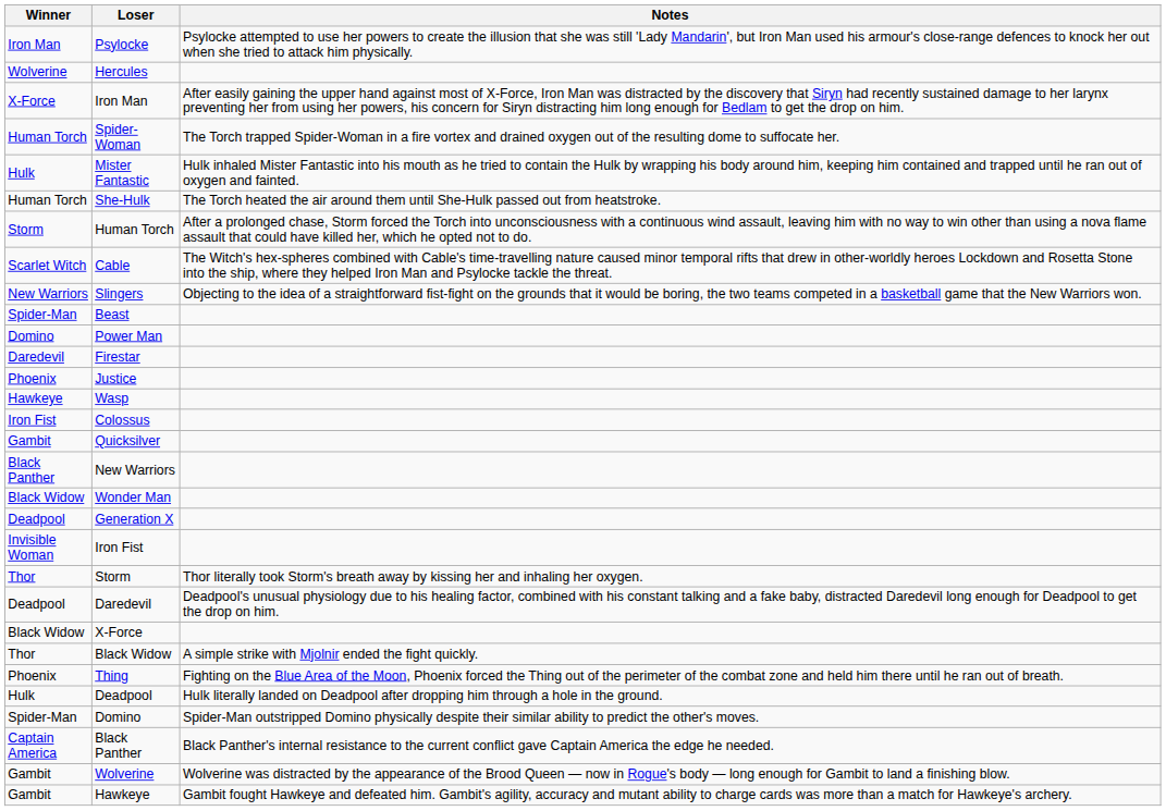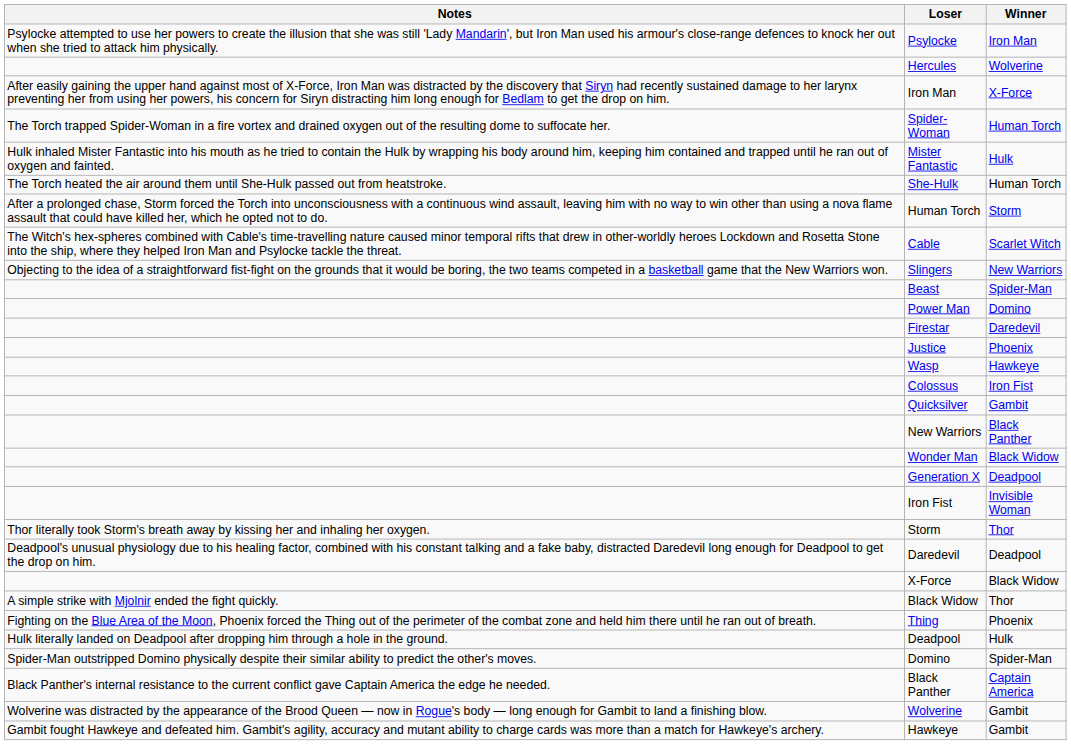 <table class="wikitable" style="font-size: 90%;">
 <tr>
+<th>Notes</th>
+<th>Loser</th>
 <th>Winner</th>
-<th>Loser</th>
-<th>Notes</th>
 </tr>
 <tr>
+<td>Psylocke attempted to use her powers to create the illusion that she was still 'Lady <a href='#'>Mandarin</a>', but Iron Man used his armour's close-range defences to knock her out when she tried to attack him physically.</td>
+<td><a href='#'>Psylocke</a></td>
 <td><a href='#'>Iron Man</a></td>
-<td><a href='#'>Psylocke</a></td>
-<td>Psylocke attempted to use her powers to create the illusion that she was still 'Lady <a href='#'>Mandarin</a>', but Iron Man used his armour's close-range defences to knock her out when she tried to attack him physically.</td>
 </tr>
 <tr>
+<td></td>
+<td><a href='#'>Hercules</a></td>
 <td><a href='#'>Wolverine</a></td>
-<td><a href='#'>Hercules</a></td>
-<td></td>
 </tr>
 <tr>
+<td>After easily gaining the upper hand against most of X-Force, Iron Man was distracted by the discovery that <a href='#'>Siryn</a> had recently sustained damage to her larynx preventing her from using her powers, his concern for Siryn distracting him long enough for <a href='#'>Bedlam</a> to get the drop on him.</td>
+<td>Iron Man</td>
 <td><a href='#'>X-Force</a></td>
-<td>Iron Man</td>
-<td>After easily gaining the upper hand against most of X-Force, Iron Man was distracted by the discovery that <a href='#'>Siryn</a> had recently sustained damage to her larynx preventing her from using her powers, his concern for Siryn distracting him long enough for <a href='#'>Bedlam</a> to get the drop on him.</td>
 </tr>
 <tr>
+<td>The Torch trapped Spider-Woman in a fire vortex and drained oxygen out of the resulting dome to suffocate her.</td>
+<td><a href='#'>Spider-Woman</a></td>
 <td><a href='#'>Human Torch</a></td>
-<td><a href='#'>Spider-Woman</a></td>
-<td>The Torch trapped Spider-Woman in a fire vortex and drained oxygen out of the resulting dome to suffocate her.</td>
 </tr>
 <tr>
+<td>Hulk inhaled Mister Fantastic into his mouth as he tried to contain the Hulk by wrapping his body around him, keeping him contained and trapped until he ran out of oxygen and fainted.</td>
+<td><a href='#'>Mister Fantastic</a></td>
 <td><a href='#'>Hulk</a></td>
-<td><a href='#'>Mister Fantastic</a></td>
-<td>Hulk inhaled Mister Fantastic into his mouth as he tried to contain the Hulk by wrapping his body around him, keeping him contained and trapped until he ran out of oxygen and fainted.</td>
 </tr>
 <tr>
+<td>The Torch heated the air around them until She-Hulk passed out from heatstroke.</td>
+<td><a href='#'>She-Hulk</a></td>
 <td>Human Torch</td>
-<td><a href='#'>She-Hulk</a></td>
-<td>The Torch heated the air around them until She-Hulk passed out from heatstroke.</td>
 </tr>
 <tr>
+<td>After a prolonged chase, Storm forced the Torch into unconsciousness with a continuous wind assault, leaving him with no way to win other than using a nova flame assault that could have killed her, which he opted not to do.</td>
+<td>Human Torch</td>
 <td><a href='#'>Storm</a></td>
-<td>Human Torch</td>
-<td>After a prolonged chase, Storm forced the Torch into unconsciousness with a continuous wind assault, leaving him with no way to win other than using a nova flame assault that could have killed her, which he opted not to do.</td>
 </tr>
 <tr>
+<td>The Witch's hex-spheres combined with Cable's time-travelling nature caused minor temporal rifts that drew in other-worldly heroes Lockdown and Rosetta Stone into the ship, where they helped Iron Man and Psylocke tackle the threat.</td>
+<td><a href='#'>Cable</a></td>
 <td><a href='#'>Scarlet Witch</a></td>
-<td><a href='#'>Cable</a></td>
-<td>The Witch's hex-spheres combined with Cable's time-travelling nature caused minor temporal rifts that drew in other-worldly heroes Lockdown and Rosetta Stone into the ship, where they helped Iron Man and Psylocke tackle the threat.</td>
 </tr>
 <tr>
+<td>Objecting to the idea of a straightforward fist-fight on the grounds that it would be boring, the two teams competed in a <a href='#'>basketball</a> game that the New Warriors won.</td>
+<td><a href='#'>Slingers</a></td>
 <td><a href='#'>New Warriors</a></td>
-<td><a href='#'>Slingers</a></td>
-<td>Objecting to the idea of a straightforward fist-fight on the grounds that it would be boring, the two teams competed in a <a href='#'>basketball</a> game that the New Warriors won.</td>
 </tr>
 <tr>
+<td></td>
+<td><a href='#'>Beast</a></td>
 <td><a href='#'>Spider-Man</a></td>
-<td><a href='#'>Beast</a></td>
-<td></td>
 </tr>
 <tr>
+<td></td>
+<td><a href='#'>Power Man</a></td>
 <td><a href='#'>Domino</a></td>
-<td><a href='#'>Power Man</a></td>
-<td></td>
 </tr>
 <tr>
+<td></td>
+<td><a href='#'>Firestar</a></td>
 <td><a href='#'>Daredevil</a></td>
-<td><a href='#'>Firestar</a></td>
-<td></td>
 </tr>
 <tr>
+<td></td>
+<td><a href='#'>Justice</a></td>
 <td><a href='#'>Phoenix</a></td>
-<td><a href='#'>Justice</a></td>
-<td></td>
 </tr>
 <tr>
+<td></td>
+<td><a href='#'>Wasp</a></td>
 <td><a href='#'>Hawkeye</a></td>
-<td><a href='#'>Wasp</a></td>
-<td></td>
 </tr>
 <tr>
+<td></td>
+<td><a href='#'>Colossus</a></td>
 <td><a href='#'>Iron Fist</a></td>
-<td><a href='#'>Colossus</a></td>
-<td></td>
 </tr>
 <tr>
+<td></td>
+<td><a href='#'>Quicksilver</a></td>
 <td><a href='#'>Gambit</a></td>
-<td><a href='#'>Quicksilver</a></td>
-<td></td>
 </tr>
 <tr>
+<td></td>
+<td>New Warriors</td>
 <td><a href='#'>Black Panther</a></td>
-<td>New Warriors</td>
-<td></td>
 </tr>
 <tr>
+<td></td>
+<td><a href='#'>Wonder Man</a></td>
 <td><a href='#'>Black Widow</a></td>
-<td><a href='#'>Wonder Man</a></td>
-<td></td>
 </tr>
 <tr>
+<td></td>
+<td><a href='#'>Generation X</a></td>
 <td><a href='#'>Deadpool</a></td>
-<td><a href='#'>Generation X</a></td>
-<td></td>
 </tr>
 <tr>
+<td></td>
+<td>Iron Fist</td>
 <td><a href='#'>Invisible Woman</a></td>
-<td>Iron Fist</td>
-<td></td>
 </tr>
 <tr>
+<td>Thor literally took Storm's breath away by kissing her and inhaling her oxygen.</td>
+<td>Storm</td>
 <td><a href='#'>Thor</a></td>
-<td>Storm</td>
-<td>Thor literally took Storm's breath away by kissing her and inhaling her oxygen.</td>
 </tr>
 <tr>
+<td>Deadpool's unusual physiology due to his healing factor, combined with his constant talking and a fake baby, distracted Daredevil long enough for Deadpool to get the drop on him.</td>
+<td>Daredevil</td>
 <td>Deadpool</td>
-<td>Daredevil</td>
-<td>Deadpool's unusual physiology due to his healing factor, combined with his constant talking and a fake baby, distracted Daredevil long enough for Deadpool to get the drop on him.</td>
 </tr>
 <tr>
+<td></td>
+<td>X-Force</td>
 <td>Black Widow</td>
-<td>X-Force</td>
-<td></td>
 </tr>
 <tr>
+<td>A simple strike with <a href='#'>Mjolnir</a> ended the fight quickly.</td>
+<td>Black Widow</td>
 <td>Thor</td>
-<td>Black Widow</td>
-<td>A simple strike with <a href='#'>Mjolnir</a> ended the fight quickly.</td>
 </tr>
 <tr>
+<td>Fighting on the <a href='#'>Blue Area of the Moon</a>, Phoenix forced the Thing out of the perimeter of the combat zone and held him there until he ran out of breath.</td>
+<td><a href='#'>Thing</a></td>
 <td>Phoenix</td>
-<td><a href='#'>Thing</a></td>
-<td>Fighting on the <a href='#'>Blue Area of the Moon</a>, Phoenix forced the Thing out of the perimeter of the combat zone and held him there until he ran out of breath.</td>
 </tr>
 <tr>
+<td>Hulk literally landed on Deadpool after dropping him through a hole in the ground.</td>
+<td>Deadpool</td>
 <td>Hulk</td>
-<td>Deadpool</td>
-<td>Hulk literally landed on Deadpool after dropping him through a hole in the ground.</td>
 </tr>
 <tr>
+<td>Spider-Man outstripped Domino physically despite their similar ability to predict the other's moves.</td>
+<td>Domino</td>
 <td>Spider-Man</td>
-<td>Domino</td>
-<td>Spider-Man outstripped Domino physically despite their similar ability to predict the other's moves.</td>
 </tr>
 <tr>
+<td>Black Panther's internal resistance to the current conflict gave Captain America the edge he needed.</td>
+<td>Black Panther</td>
 <td><a href='#'>Captain America</a></td>
-<td>Black Panther</td>
-<td>Black Panther's internal resistance to the current conflict gave Captain America the edge he needed.</td>
 </tr>
 <tr>
+<td>Wolverine was distracted by the appearance of the Brood Queen — now in <a href='#'>Rogue</a>'s body — long enough for Gambit to land a finishing blow.</td>
+<td><a href='#'>Wolverine</a></td>
 <td>Gambit</td>
-<td><a href='#'>Wolverine</a></td>
-<td>Wolverine was distracted by the appearance of the Brood Queen — now in <a href='#'>Rogue</a>'s body — long enough for Gambit to land a finishing blow.</td>
 </tr>
 <tr>
+<td>Gambit fought Hawkeye and defeated him. Gambit's agility, accuracy and mutant ability to charge cards was more than a match for Hawkeye's archery.</td>
+<td>Hawkeye</td>
 <td>Gambit</td>
-<td>Hawkeye</td>
-<td>Gambit fought Hawkeye and defeated him. Gambit's agility, accuracy and mutant ability to charge cards was more than a match for Hawkeye's archery.</td>
 </tr>
 </table>
